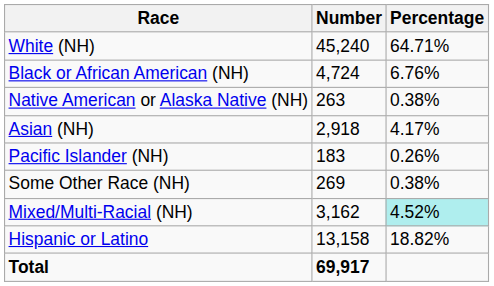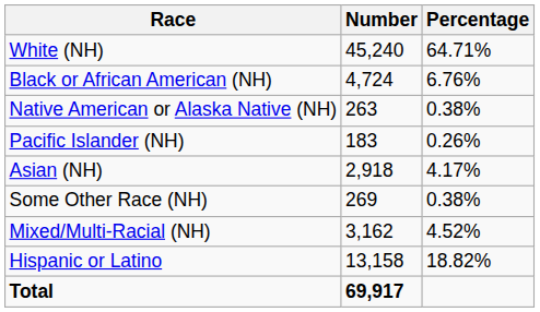 <table class="wikitable">
 <tr>
 <th>Race</th>
 <th>Number</th>
 <th>Percentage</th>
 </tr>
 <tr>
 <td><a href='#'>White</a> (NH)</td>
 <td>45,240</td>
 <td>64.71%</td>
 </tr>
 <tr>
 <td><a href='#'>Black or African American</a> (NH)</td>
 <td>4,724</td>
 <td>6.76%</td>
 </tr>
 <tr>
 <td><a href='#'>Native American</a> or <a href='#'>Alaska Native</a> (NH)</td>
 <td>263</td>
 <td>0.38%</td>
 </tr>
 <tr>
+<td><a href='#'>Pacific Islander</a> (NH)</td>
+<td>183</td>
+<td>0.26%</td>
+</tr>
+<tr>
 <td><a href='#'>Asian</a> (NH)</td>
 <td>2,918</td>
 <td>4.17%</td>
-</tr>
-<tr>
-<td><a href='#'>Pacific Islander</a> (NH)</td>
-<td>183</td>
-<td>0.26%</td>
 </tr>
 <tr>
 <td>Some Other Race (NH)</td>
 <td>269</td>
 <td>0.38%</td>
 </tr>
 <tr>
 <td><a href='#'>Mixed/Multi-Racial</a> (NH)</td>
 <td>3,162</td>
-<td style="background: paleturquoise;">4.52%</td>
+<td>4.52%</td>
 </tr>
 <tr>
 <td><a href='#'>Hispanic or Latino</a></td>
 <td>13,158</td>
 <td>18.82%</td>
 </tr>
 <tr>
 <td><strong>Total</strong></td>
 <td><strong>69,917</strong></td>
 <td></td>
 </tr>
 </table>
